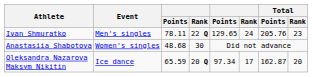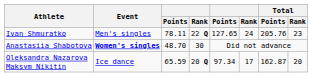 <table class=wikitable style=font-size:90%;text-align:center>
 <tr>
 <th rowspan="2">Athlete</th>
 <th rowspan="2">Event</th>
 <th colspan="2"></th>
 <th colspan="2"></th>
 <th colspan="2">Total</th>
 </tr>
 <tr style="font-size:95%">
 <th>Points</th>
 <th>Rank</th>
 <th>Points</th>
 <th>Rank</th>
 <th>Points</th>
 <th>Rank</th>
 </tr>
 <tr>
 <td align=left><a href='#'>Ivan Shmuratko</a></td>
 <td align=left><a href='#'>Men's singles</a></td>
 <td>78.11</td>
 <td>22 <strong>Q</strong></td>
-<td>129.65</td>
+<td>127.65</td>
 <td>24</td>
 <td>205.76</td>
 <td>23</td>
 </tr>
 <tr>
 <td align=left><a href='#'>Anastasiia Shabotova</a></td>
-<td align=left><a href='#'>Women's singles</a></td>
-<td>48.68</td>
+<td align=left><strong><a href='#'>Women's singles</a></strong></td>
+<td>48.70</td>
 <td>30</td>
 <td colspan=4>Did not advance</td>
 </tr>
 <tr>
 <td align=left><a href='#'>Oleksandra Nazarova</a><br><a href='#'>Maksym Nikitin</a></td>
 <td align=left><a href='#'>Ice dance</a></td>
 <td>65.59</td>
 <td>20 <strong>Q</strong></td>
 <td>97.34</td>
 <td>17</td>
 <td>162.87</td>
 <td>20</td>
 </tr>
 </table>
